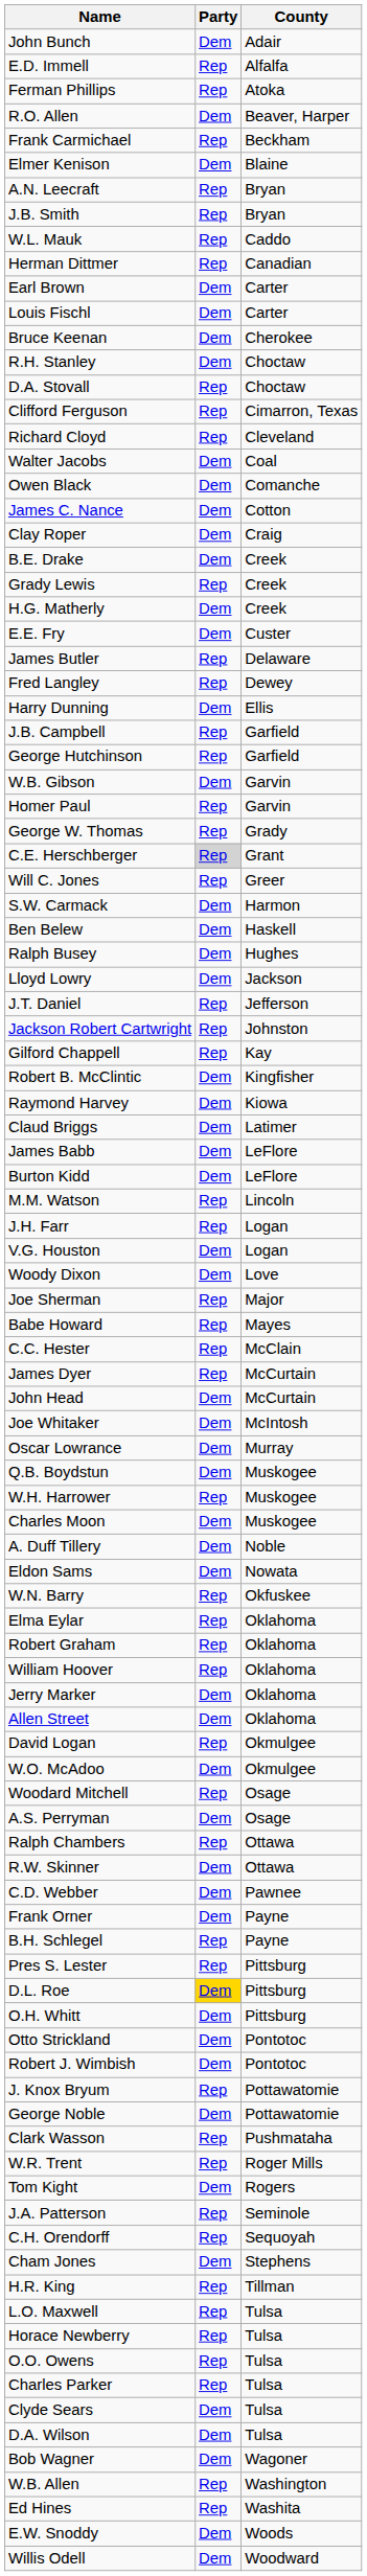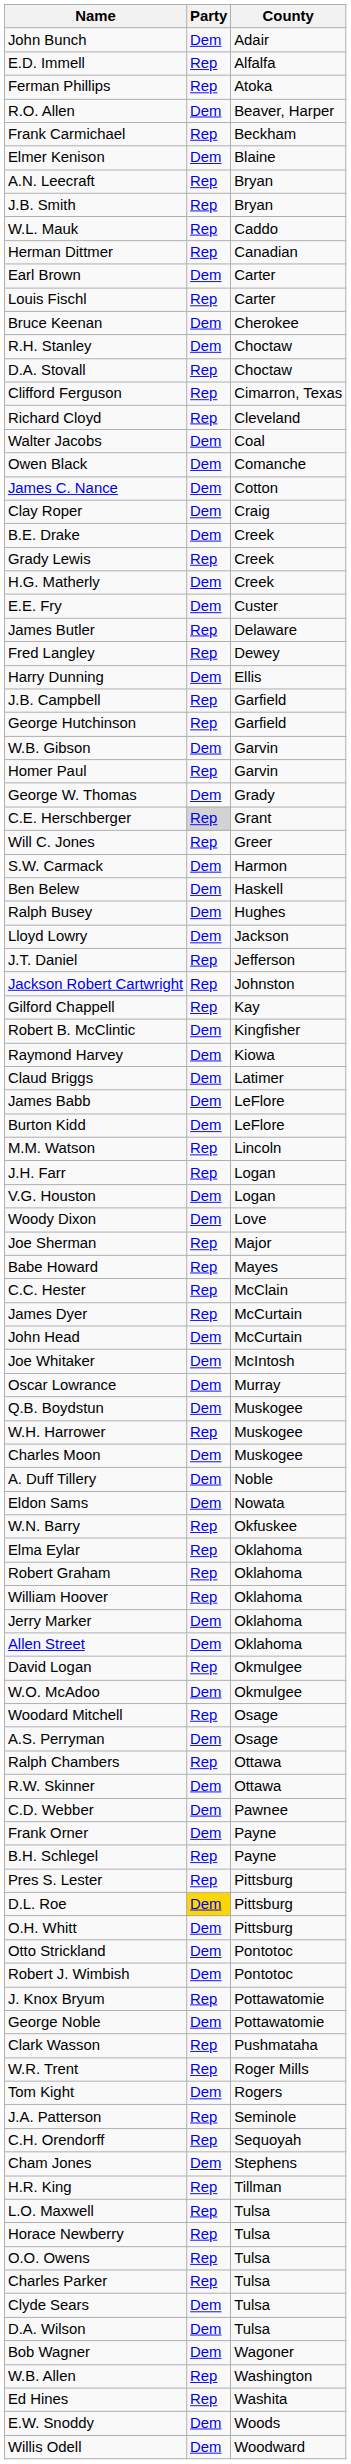 <table class="wikitable sortable">
 <tr>
 <th>Name</th>
 <th>Party</th>
 <th>County</th>
 </tr>
 <tr>
 <td>John Bunch</td>
 <td><a href='#'>Dem</a></td>
 <td>Adair</td>
 </tr>
 <tr>
 <td>E.D. Immell</td>
 <td><a href='#'>Rep</a></td>
 <td>Alfalfa</td>
 </tr>
 <tr>
 <td>Ferman Phillips</td>
 <td><a href='#'>Rep</a></td>
 <td>Atoka</td>
 </tr>
 <tr>
 <td>R.O. Allen</td>
 <td><a href='#'>Dem</a></td>
 <td>Beaver, Harper</td>
 </tr>
 <tr>
 <td>Frank Carmichael</td>
 <td><a href='#'>Rep</a></td>
 <td>Beckham</td>
 </tr>
 <tr>
 <td>Elmer Kenison</td>
 <td><a href='#'>Dem</a></td>
 <td>Blaine</td>
 </tr>
 <tr>
 <td>A.N. Leecraft</td>
 <td><a href='#'>Rep</a></td>
 <td>Bryan</td>
 </tr>
 <tr>
 <td>J.B. Smith</td>
 <td><a href='#'>Rep</a></td>
 <td>Bryan</td>
 </tr>
 <tr>
 <td>W.L. Mauk</td>
 <td><a href='#'>Rep</a></td>
 <td>Caddo</td>
 </tr>
 <tr>
 <td>Herman Dittmer</td>
 <td><a href='#'>Rep</a></td>
 <td>Canadian</td>
 </tr>
 <tr>
 <td>Earl Brown</td>
 <td><a href='#'>Dem</a></td>
 <td>Carter</td>
 </tr>
 <tr>
 <td>Louis Fischl</td>
-<td><a href='#'>Dem</a></td>
+<td><a href='#'>Rep</a></td>
 <td>Carter</td>
 </tr>
 <tr>
 <td>Bruce Keenan</td>
 <td><a href='#'>Dem</a></td>
 <td>Cherokee</td>
 </tr>
 <tr>
 <td>R.H. Stanley</td>
 <td><a href='#'>Dem</a></td>
 <td>Choctaw</td>
 </tr>
 <tr>
 <td>D.A. Stovall</td>
 <td><a href='#'>Rep</a></td>
 <td>Choctaw</td>
 </tr>
 <tr>
 <td>Clifford Ferguson</td>
 <td><a href='#'>Rep</a></td>
 <td>Cimarron, Texas</td>
 </tr>
 <tr>
 <td>Richard Cloyd</td>
 <td><a href='#'>Rep</a></td>
 <td>Cleveland</td>
 </tr>
 <tr>
 <td>Walter Jacobs</td>
 <td><a href='#'>Dem</a></td>
 <td>Coal</td>
 </tr>
 <tr>
 <td>Owen Black</td>
 <td><a href='#'>Dem</a></td>
 <td>Comanche</td>
 </tr>
 <tr>
 <td><a href='#'>James C. Nance</a></td>
 <td><a href='#'>Dem</a></td>
 <td>Cotton</td>
 </tr>
 <tr>
 <td>Clay Roper</td>
 <td><a href='#'>Dem</a></td>
 <td>Craig</td>
 </tr>
 <tr>
 <td>B.E. Drake</td>
 <td><a href='#'>Dem</a></td>
 <td>Creek</td>
 </tr>
 <tr>
 <td>Grady Lewis</td>
 <td><a href='#'>Rep</a></td>
 <td>Creek</td>
 </tr>
 <tr>
 <td>H.G. Matherly</td>
 <td><a href='#'>Dem</a></td>
 <td>Creek</td>
 </tr>
 <tr>
 <td>E.E. Fry</td>
 <td><a href='#'>Dem</a></td>
 <td>Custer</td>
 </tr>
 <tr>
 <td>James Butler</td>
 <td><a href='#'>Rep</a></td>
 <td>Delaware</td>
 </tr>
 <tr>
 <td>Fred Langley</td>
 <td><a href='#'>Rep</a></td>
 <td>Dewey</td>
 </tr>
 <tr>
 <td>Harry Dunning</td>
 <td><a href='#'>Dem</a></td>
 <td>Ellis</td>
 </tr>
 <tr>
 <td>J.B. Campbell</td>
 <td><a href='#'>Rep</a></td>
 <td>Garfield</td>
 </tr>
 <tr>
 <td>George Hutchinson</td>
 <td><a href='#'>Rep</a></td>
 <td>Garfield</td>
 </tr>
 <tr>
 <td>W.B. Gibson</td>
 <td><a href='#'>Dem</a></td>
 <td>Garvin</td>
 </tr>
 <tr>
 <td>Homer Paul</td>
 <td><a href='#'>Rep</a></td>
 <td>Garvin</td>
 </tr>
 <tr>
 <td>George W. Thomas</td>
-<td><a href='#'>Rep</a></td>
+<td><a href='#'>Dem</a></td>
 <td>Grady</td>
 </tr>
 <tr>
 <td>C.E. Herschberger</td>
 <td style="background: lightgrey;"><a href='#'>Rep</a></td>
 <td>Grant</td>
 </tr>
 <tr>
 <td>Will C. Jones</td>
 <td><a href='#'>Rep</a></td>
 <td>Greer</td>
 </tr>
 <tr>
 <td>S.W. Carmack</td>
 <td><a href='#'>Dem</a></td>
 <td>Harmon</td>
 </tr>
 <tr>
 <td>Ben Belew</td>
 <td><a href='#'>Dem</a></td>
 <td>Haskell</td>
 </tr>
 <tr>
 <td>Ralph Busey</td>
 <td><a href='#'>Dem</a></td>
 <td>Hughes</td>
 </tr>
 <tr>
 <td>Lloyd Lowry</td>
 <td><a href='#'>Dem</a></td>
 <td>Jackson</td>
 </tr>
 <tr>
 <td>J.T. Daniel</td>
 <td><a href='#'>Rep</a></td>
 <td>Jefferson</td>
 </tr>
 <tr>
 <td><a href='#'>Jackson Robert Cartwright</a></td>
 <td><a href='#'>Rep</a></td>
 <td>Johnston</td>
 </tr>
 <tr>
 <td>Gilford Chappell</td>
 <td><a href='#'>Rep</a></td>
 <td>Kay</td>
 </tr>
 <tr>
 <td>Robert B. McClintic</td>
 <td><a href='#'>Dem</a></td>
 <td>Kingfisher</td>
 </tr>
 <tr>
 <td>Raymond Harvey</td>
 <td><a href='#'>Dem</a></td>
 <td>Kiowa</td>
 </tr>
 <tr>
 <td>Claud Briggs</td>
 <td><a href='#'>Dem</a></td>
 <td>Latimer</td>
 </tr>
 <tr>
 <td>James Babb</td>
 <td><a href='#'>Dem</a></td>
 <td>LeFlore</td>
 </tr>
 <tr>
 <td>Burton Kidd</td>
 <td><a href='#'>Dem</a></td>
 <td>LeFlore</td>
 </tr>
 <tr>
 <td>M.M. Watson</td>
 <td><a href='#'>Rep</a></td>
 <td>Lincoln</td>
 </tr>
 <tr>
 <td>J.H. Farr</td>
 <td><a href='#'>Rep</a></td>
 <td>Logan</td>
 </tr>
 <tr>
 <td>V.G. Houston</td>
 <td><a href='#'>Dem</a></td>
 <td>Logan</td>
 </tr>
 <tr>
 <td>Woody Dixon</td>
 <td><a href='#'>Dem</a></td>
 <td>Love</td>
 </tr>
 <tr>
 <td>Joe Sherman</td>
 <td><a href='#'>Rep</a></td>
 <td>Major</td>
 </tr>
 <tr>
 <td>Babe Howard</td>
 <td><a href='#'>Rep</a></td>
 <td>Mayes</td>
 </tr>
 <tr>
 <td>C.C. Hester</td>
 <td><a href='#'>Rep</a></td>
 <td>McClain</td>
 </tr>
 <tr>
 <td>James Dyer</td>
 <td><a href='#'>Rep</a></td>
 <td>McCurtain</td>
 </tr>
 <tr>
 <td>John Head</td>
 <td><a href='#'>Dem</a></td>
 <td>McCurtain</td>
 </tr>
 <tr>
 <td>Joe Whitaker</td>
 <td><a href='#'>Dem</a></td>
 <td>McIntosh</td>
 </tr>
 <tr>
 <td>Oscar Lowrance</td>
 <td><a href='#'>Dem</a></td>
 <td>Murray</td>
 </tr>
 <tr>
 <td>Q.B. Boydstun</td>
 <td><a href='#'>Dem</a></td>
 <td>Muskogee</td>
 </tr>
 <tr>
 <td>W.H. Harrower</td>
 <td><a href='#'>Rep</a></td>
 <td>Muskogee</td>
 </tr>
 <tr>
 <td>Charles Moon</td>
 <td><a href='#'>Dem</a></td>
 <td>Muskogee</td>
 </tr>
 <tr>
 <td>A. Duff Tillery</td>
 <td><a href='#'>Dem</a></td>
 <td>Noble</td>
 </tr>
 <tr>
 <td>Eldon Sams</td>
 <td><a href='#'>Dem</a></td>
 <td>Nowata</td>
 </tr>
 <tr>
 <td>W.N. Barry</td>
 <td><a href='#'>Rep</a></td>
 <td>Okfuskee</td>
 </tr>
 <tr>
 <td>Elma Eylar</td>
 <td><a href='#'>Rep</a></td>
 <td>Oklahoma</td>
 </tr>
 <tr>
 <td>Robert Graham</td>
 <td><a href='#'>Rep</a></td>
 <td>Oklahoma</td>
 </tr>
 <tr>
 <td>William Hoover</td>
 <td><a href='#'>Rep</a></td>
 <td>Oklahoma</td>
 </tr>
 <tr>
 <td>Jerry Marker</td>
 <td><a href='#'>Dem</a></td>
 <td>Oklahoma</td>
 </tr>
 <tr>
 <td><a href='#'>Allen Street</a></td>
 <td><a href='#'>Dem</a></td>
 <td>Oklahoma</td>
 </tr>
 <tr>
 <td>David Logan</td>
 <td><a href='#'>Rep</a></td>
 <td>Okmulgee</td>
 </tr>
 <tr>
 <td>W.O. McAdoo</td>
 <td><a href='#'>Dem</a></td>
 <td>Okmulgee</td>
 </tr>
 <tr>
 <td>Woodard Mitchell</td>
 <td><a href='#'>Rep</a></td>
 <td>Osage</td>
 </tr>
 <tr>
 <td>A.S. Perryman</td>
 <td><a href='#'>Dem</a></td>
 <td>Osage</td>
 </tr>
 <tr>
 <td>Ralph Chambers</td>
 <td><a href='#'>Rep</a></td>
 <td>Ottawa</td>
 </tr>
 <tr>
 <td>R.W. Skinner</td>
 <td><a href='#'>Dem</a></td>
 <td>Ottawa</td>
 </tr>
 <tr>
 <td>C.D. Webber</td>
 <td><a href='#'>Dem</a></td>
 <td>Pawnee</td>
 </tr>
 <tr>
 <td>Frank Orner</td>
 <td><a href='#'>Dem</a></td>
 <td>Payne</td>
 </tr>
 <tr>
 <td>B.H. Schlegel</td>
 <td><a href='#'>Rep</a></td>
 <td>Payne</td>
 </tr>
 <tr>
 <td>Pres S. Lester</td>
 <td><a href='#'>Rep</a></td>
 <td>Pittsburg</td>
 </tr>
 <tr>
 <td>D.L. Roe</td>
 <td style="background: gold;"><a href='#'>Dem</a></td>
 <td>Pittsburg</td>
 </tr>
 <tr>
 <td>O.H. Whitt</td>
 <td><a href='#'>Dem</a></td>
 <td>Pittsburg</td>
 </tr>
 <tr>
 <td>Otto Strickland</td>
 <td><a href='#'>Dem</a></td>
 <td>Pontotoc</td>
 </tr>
 <tr>
 <td>Robert J. Wimbish</td>
 <td><a href='#'>Dem</a></td>
 <td>Pontotoc</td>
 </tr>
 <tr>
 <td>J. Knox Bryum</td>
 <td><a href='#'>Rep</a></td>
 <td>Pottawatomie</td>
 </tr>
 <tr>
 <td>George Noble</td>
 <td><a href='#'>Dem</a></td>
 <td>Pottawatomie</td>
 </tr>
 <tr>
 <td>Clark Wasson</td>
 <td><a href='#'>Rep</a></td>
 <td>Pushmataha</td>
 </tr>
 <tr>
 <td>W.R. Trent</td>
 <td><a href='#'>Rep</a></td>
 <td>Roger Mills</td>
 </tr>
 <tr>
 <td>Tom Kight</td>
 <td><a href='#'>Dem</a></td>
 <td>Rogers</td>
 </tr>
 <tr>
 <td>J.A. Patterson</td>
 <td><a href='#'>Rep</a></td>
 <td>Seminole</td>
 </tr>
 <tr>
 <td>C.H. Orendorff</td>
 <td><a href='#'>Rep</a></td>
 <td>Sequoyah</td>
 </tr>
 <tr>
 <td>Cham Jones</td>
 <td><a href='#'>Dem</a></td>
 <td>Stephens</td>
 </tr>
 <tr>
 <td>H.R. King</td>
 <td><a href='#'>Rep</a></td>
 <td>Tillman</td>
 </tr>
 <tr>
 <td>L.O. Maxwell</td>
 <td><a href='#'>Rep</a></td>
 <td>Tulsa</td>
 </tr>
 <tr>
 <td>Horace Newberry</td>
 <td><a href='#'>Rep</a></td>
 <td>Tulsa</td>
 </tr>
 <tr>
 <td>O.O. Owens</td>
 <td><a href='#'>Rep</a></td>
 <td>Tulsa</td>
 </tr>
 <tr>
 <td>Charles Parker</td>
 <td><a href='#'>Rep</a></td>
 <td>Tulsa</td>
 </tr>
 <tr>
 <td>Clyde Sears</td>
 <td><a href='#'>Dem</a></td>
 <td>Tulsa</td>
 </tr>
 <tr>
 <td>D.A. Wilson</td>
 <td><a href='#'>Dem</a></td>
 <td>Tulsa</td>
 </tr>
 <tr>
 <td>Bob Wagner</td>
 <td><a href='#'>Dem</a></td>
 <td>Wagoner</td>
 </tr>
 <tr>
 <td>W.B. Allen</td>
 <td><a href='#'>Rep</a></td>
 <td>Washington</td>
 </tr>
 <tr>
 <td>Ed Hines</td>
 <td><a href='#'>Rep</a></td>
 <td>Washita</td>
 </tr>
 <tr>
 <td>E.W. Snoddy</td>
 <td><a href='#'>Dem</a></td>
 <td>Woods</td>
 </tr>
 <tr>
 <td>Willis Odell</td>
 <td><a href='#'>Dem</a></td>
 <td>Woodward</td>
 </tr>
 </table>
